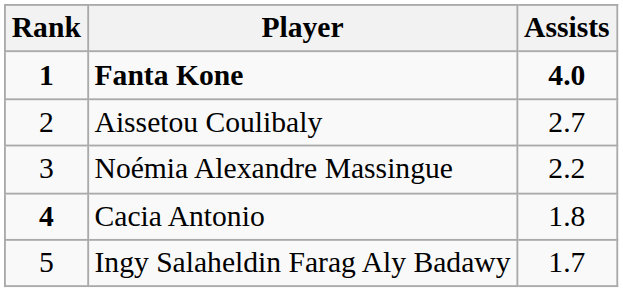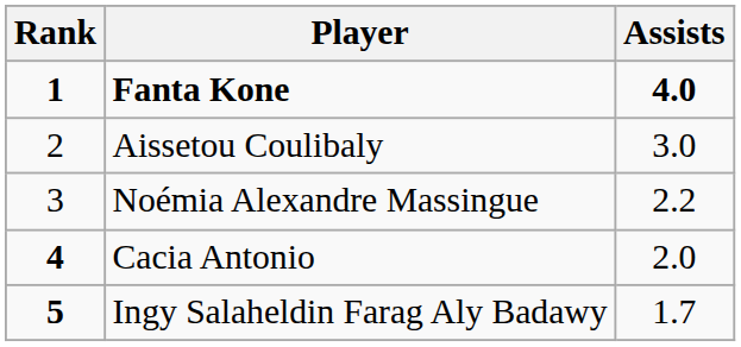 <table class="wikitable">
 <tr>
 <th>Rank</th>
 <th>Player</th>
 <th>Assists</th>
 </tr>
 <tr>
 <td align=center><strong>1</strong></td>
 <td align=left> <strong>Fanta Kone</strong></td>
 <td align=center><strong>4.0</strong></td>
 </tr>
 <tr>
 <td align=center>2</td>
 <td align=left> Aissetou Coulibaly</td>
-<td align=center>2.7</td>
+<td align=center>3.0</td>
 </tr>
 <tr>
 <td align=center>3</td>
 <td align=left> Noémia Alexandre Massingue</td>
 <td align=center>2.2</td>
 </tr>
 <tr>
 <td align=center><strong>4</strong></td>
 <td align=left> Cacia Antonio</td>
-<td align=center>1.8</td>
+<td align=center>2.0</td>
 </tr>
 <tr>
-<td align=center>5</td>
+<td align=center><strong>5</strong></td>
 <td align=left> Ingy Salaheldin Farag Aly Badawy</td>
 <td align=center>1.7</td>
 </tr>
 </table>
